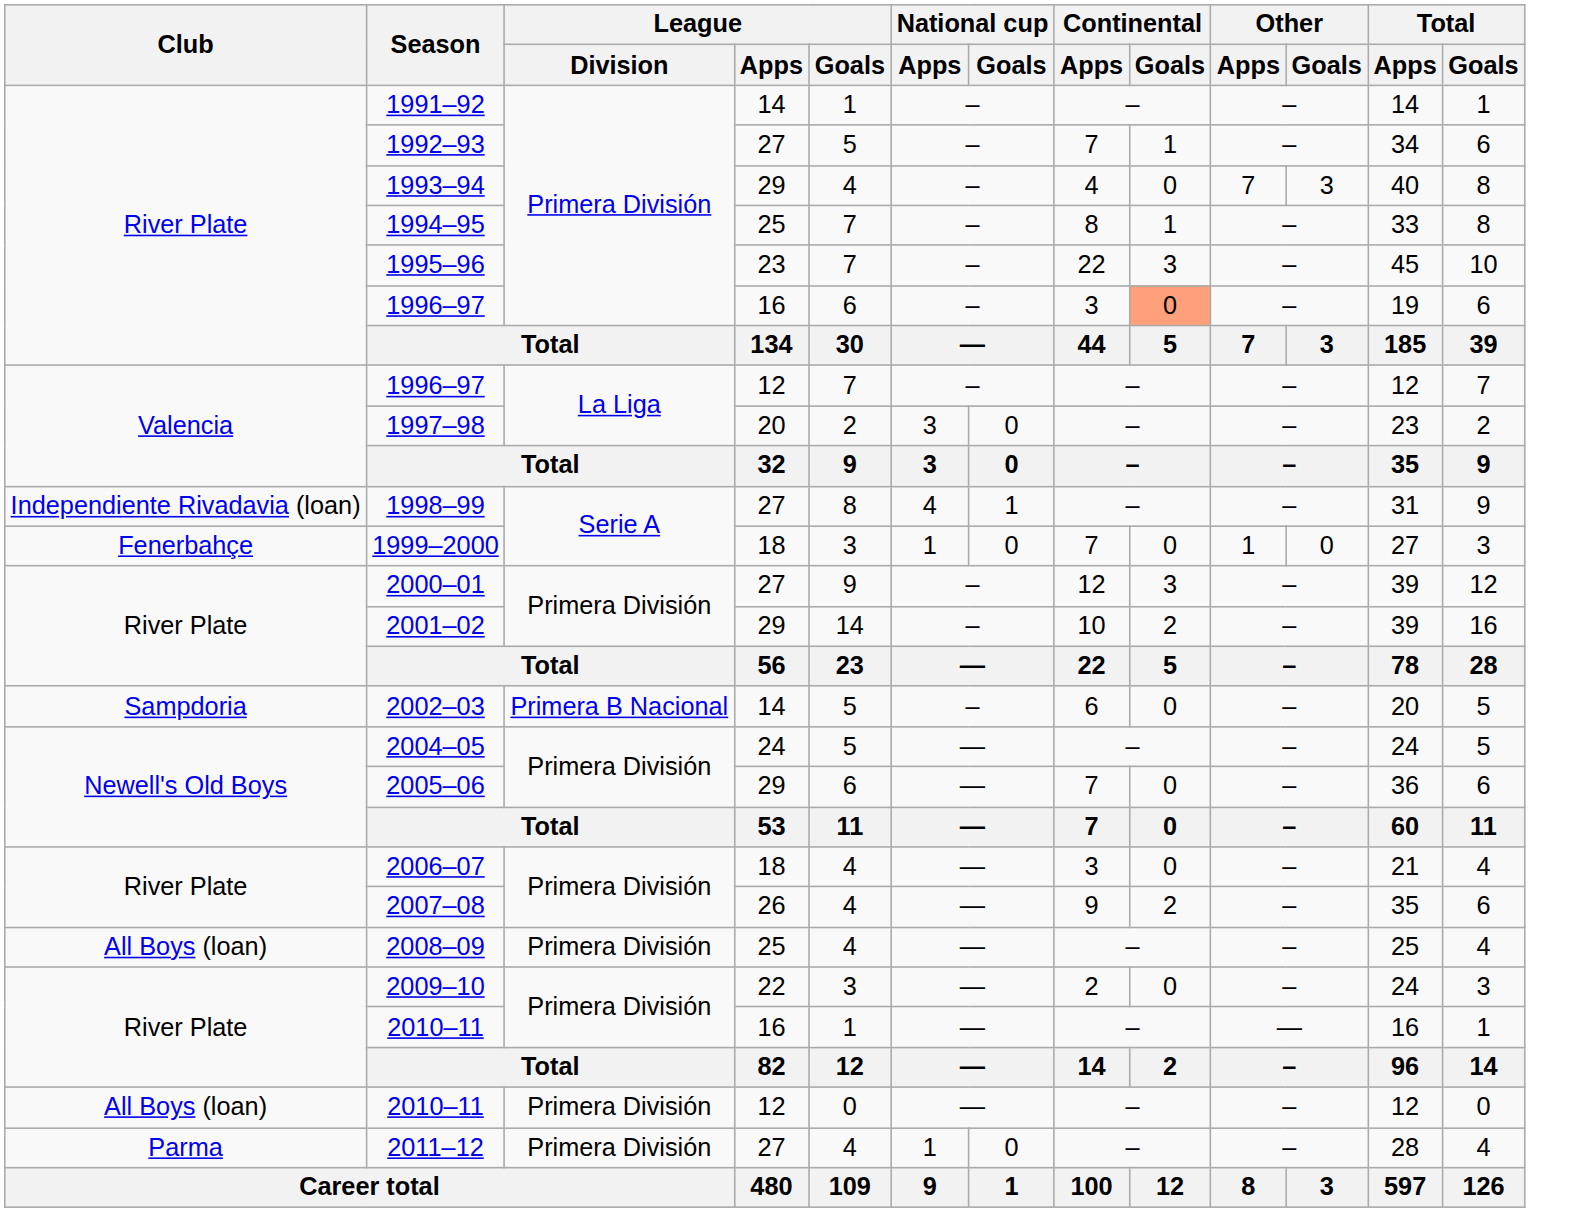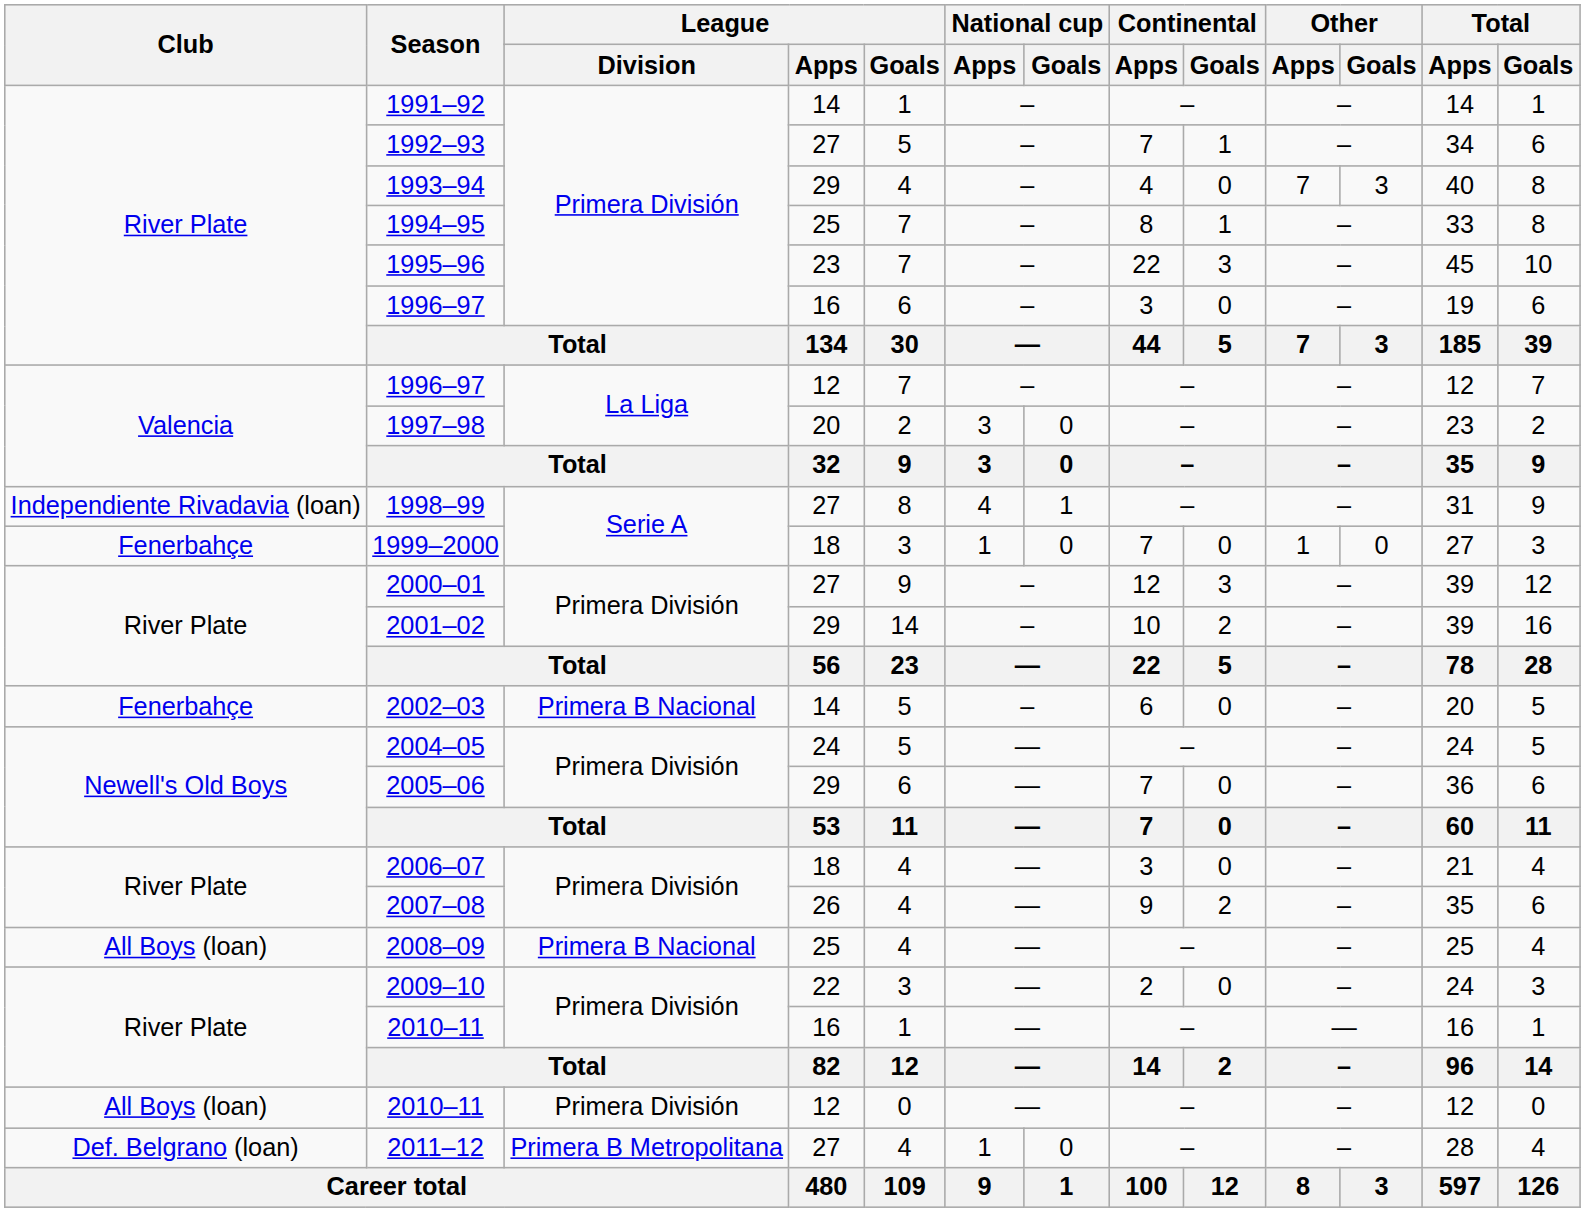 <table class="wikitable" style="text-align:center">
 <tr>
 <th rowspan="2">Club</th>
 <th rowspan="2">Season</th>
 <th colspan="3">League</th>
 <th colspan="2">National cup</th>
 <th colspan="2">Continental</th>
 <th colspan="2">Other</th>
 <th colspan="2">Total</th>
 </tr>
 <tr>
 <th>Division</th>
 <th>Apps</th>
 <th>Goals</th>
 <th>Apps</th>
 <th>Goals</th>
 <th>Apps</th>
 <th>Goals</th>
 <th>Apps</th>
 <th>Goals</th>
 <th>Apps</th>
 <th>Goals</th>
 </tr>
 <tr>
 <td rowspan="7"><a href='#'>River Plate</a></td>
 <td><a href='#'>1991–92</a></td>
 <td rowspan="6"><a href='#'>Primera División</a></td>
 <td>14</td>
 <td>1</td>
 <td colspan="2">–</td>
 <td colspan="2">–</td>
 <td colspan="2">–</td>
 <td>14</td>
 <td>1</td>
 </tr>
 <tr>
 <td><a href='#'>1992–93</a></td>
 <td>27</td>
 <td>5</td>
 <td colspan="2">–</td>
 <td>7</td>
 <td>1</td>
 <td colspan="2">–</td>
 <td>34</td>
 <td>6</td>
 </tr>
 <tr>
 <td><a href='#'>1993–94</a></td>
 <td>29</td>
 <td>4</td>
 <td colspan="2">–</td>
 <td>4</td>
 <td>0</td>
 <td>7</td>
 <td>3</td>
 <td>40</td>
 <td>8</td>
 </tr>
 <tr>
 <td><a href='#'>1994–95</a></td>
 <td>25</td>
 <td>7</td>
 <td colspan="2">–</td>
 <td>8</td>
 <td>1</td>
 <td colspan="2">–</td>
 <td>33</td>
 <td>8</td>
 </tr>
 <tr>
 <td><a href='#'>1995–96</a></td>
 <td>23</td>
 <td>7</td>
 <td colspan="2">–</td>
 <td>22</td>
 <td>3</td>
 <td colspan="2">–</td>
 <td>45</td>
 <td>10</td>
 </tr>
 <tr>
 <td><a href='#'>1996–97</a></td>
 <td>16</td>
 <td>6</td>
 <td colspan="2">–</td>
 <td>3</td>
-<td style="background: lightsalmon;">0</td>
+<td>0</td>
 <td colspan="2">–</td>
 <td>19</td>
 <td>6</td>
 </tr>
 <tr>
 <th colspan="2">Total</th>
 <th>134</th>
 <th>30</th>
 <th colspan="2">—</th>
 <th>44</th>
 <th>5</th>
 <th>7</th>
 <th>3</th>
 <th>185</th>
 <th>39</th>
 </tr>
 <tr>
 <td rowspan="3"><a href='#'>Valencia</a></td>
 <td><a href='#'>1996–97</a></td>
 <td rowspan="2"><a href='#'>La Liga</a></td>
 <td>12</td>
 <td>7</td>
 <td colspan="2">–</td>
 <td colspan="2">–</td>
 <td colspan="2">–</td>
 <td>12</td>
 <td>7</td>
 </tr>
 <tr>
 <td><a href='#'>1997–98</a></td>
 <td>20</td>
 <td>2</td>
 <td>3</td>
 <td>0</td>
 <td colspan="2">–</td>
 <td colspan="2">–</td>
 <td>23</td>
 <td>2</td>
 </tr>
 <tr>
 <th colspan="2">Total</th>
 <th>32</th>
 <th>9</th>
 <th>3</th>
 <th>0</th>
 <th colspan="2">–</th>
 <th colspan="2">–</th>
 <th>35</th>
 <th>9</th>
 </tr>
 <tr>
 <td><a href='#'>Independiente Rivadavia</a> (loan)</td>
 <td><a href='#'>1998–99</a></td>
 <td rowspan="2"><a href='#'>Serie A</a></td>
 <td>27</td>
 <td>8</td>
 <td>4</td>
 <td>1</td>
 <td colspan="2">–</td>
 <td colspan="2">–</td>
 <td>31</td>
 <td>9</td>
 </tr>
 <tr>
 <td><a href='#'>Fenerbahçe</a></td>
 <td><a href='#'>1999–2000</a></td>
 <td>18</td>
 <td>3</td>
 <td>1</td>
 <td>0</td>
 <td>7</td>
 <td>0</td>
 <td>1</td>
 <td>0</td>
 <td>27</td>
 <td>3</td>
 </tr>
 <tr>
 <td rowspan="3">River Plate</td>
 <td><a href='#'>2000–01</a></td>
 <td rowspan="2">Primera División</td>
 <td>27</td>
 <td>9</td>
 <td colspan="2">–</td>
 <td>12</td>
 <td>3</td>
 <td colspan="2">–</td>
 <td>39</td>
 <td>12</td>
 </tr>
 <tr>
 <td><a href='#'>2001–02</a></td>
 <td>29</td>
 <td>14</td>
 <td colspan="2">–</td>
 <td>10</td>
 <td>2</td>
 <td colspan="2">–</td>
 <td>39</td>
 <td>16</td>
 </tr>
 <tr>
 <th colspan="2">Total</th>
 <th>56</th>
 <th>23</th>
 <th colspan="2">—</th>
 <th>22</th>
 <th>5</th>
 <th colspan="2">–</th>
 <th>78</th>
 <th>28</th>
 </tr>
 <tr>
-<td><a href='#'>Sampdoria</a></td>
+<td><a href='#'>Fenerbahçe</a></td>
 <td><a href='#'>2002–03</a></td>
 <td><a href='#'>Primera B Nacional</a></td>
 <td>14</td>
 <td>5</td>
 <td colspan="2">–</td>
 <td>6</td>
 <td>0</td>
 <td colspan="2">–</td>
 <td>20</td>
 <td>5</td>
 </tr>
 <tr>
 <td rowspan="3"><a href='#'>Newell's Old Boys</a></td>
 <td><a href='#'>2004–05</a></td>
 <td rowspan="2">Primera División</td>
 <td>24</td>
 <td>5</td>
 <td colspan="2">—</td>
 <td colspan="2">–</td>
 <td colspan="2">–</td>
 <td>24</td>
 <td>5</td>
 </tr>
 <tr>
 <td><a href='#'>2005–06</a></td>
 <td>29</td>
 <td>6</td>
 <td colspan="2">—</td>
 <td>7</td>
 <td>0</td>
 <td colspan="2">–</td>
 <td>36</td>
 <td>6</td>
 </tr>
 <tr>
 <th colspan="2">Total</th>
 <th>53</th>
 <th>11</th>
 <th colspan="2">—</th>
 <th>7</th>
 <th>0</th>
 <th colspan="2">–</th>
 <th>60</th>
 <th>11</th>
 </tr>
 <tr>
 <td rowspan="2">River Plate</td>
 <td><a href='#'>2006–07</a></td>
 <td rowspan="2">Primera División</td>
 <td>18</td>
 <td>4</td>
 <td colspan="2">—</td>
 <td>3</td>
 <td>0</td>
 <td colspan="2">–</td>
 <td>21</td>
 <td>4</td>
 </tr>
 <tr>
 <td><a href='#'>2007–08</a></td>
 <td>26</td>
 <td>4</td>
 <td colspan="2">—</td>
 <td>9</td>
 <td>2</td>
 <td colspan="2">–</td>
 <td>35</td>
 <td>6</td>
 </tr>
 <tr>
 <td><a href='#'>All Boys</a> (loan)</td>
 <td><a href='#'>2008–09</a></td>
-<td>Primera División</td>
+<td><a href='#'>Primera B Nacional</a></td>
 <td>25</td>
 <td>4</td>
 <td colspan="2">—</td>
 <td colspan="2">–</td>
 <td colspan="2">–</td>
 <td>25</td>
 <td>4</td>
 </tr>
 <tr>
 <td rowspan="3">River Plate</td>
 <td><a href='#'>2009–10</a></td>
 <td rowspan="2">Primera División</td>
 <td>22</td>
 <td>3</td>
 <td colspan="2">—</td>
 <td>2</td>
 <td>0</td>
 <td colspan="2">–</td>
 <td>24</td>
 <td>3</td>
 </tr>
 <tr>
 <td><a href='#'>2010–11</a></td>
 <td>16</td>
 <td>1</td>
 <td colspan="2">—</td>
 <td colspan="2">–</td>
 <td colspan="2">—</td>
 <td>16</td>
 <td>1</td>
 </tr>
 <tr>
 <th colspan="2">Total</th>
 <th>82</th>
 <th>12</th>
 <th colspan="2">—</th>
 <th>14</th>
 <th>2</th>
 <th colspan="2">–</th>
 <th>96</th>
 <th>14</th>
 </tr>
 <tr>
 <td><a href='#'>All Boys</a> (loan)</td>
 <td><a href='#'>2010–11</a></td>
 <td>Primera División</td>
 <td>12</td>
 <td>0</td>
 <td colspan="2">—</td>
 <td colspan="2">–</td>
 <td colspan="2">–</td>
 <td>12</td>
 <td>0</td>
 </tr>
 <tr>
-<td><a href='#'>Parma</a></td>
+<td><a href='#'>Def. Belgrano</a> (loan)</td>
 <td><a href='#'>2011–12</a></td>
-<td>Primera División</td>
+<td><a href='#'>Primera B Metropolitana</a></td>
 <td>27</td>
 <td>4</td>
 <td>1</td>
 <td>0</td>
 <td colspan="2">–</td>
 <td colspan="2">–</td>
 <td>28</td>
 <td>4</td>
 </tr>
 <tr>
 <th colspan="3">Career total</th>
 <th>480</th>
 <th>109</th>
 <th>9</th>
 <th>1</th>
 <th>100</th>
 <th>12</th>
 <th>8</th>
 <th>3</th>
 <th>597</th>
 <th>126</th>
 </tr>
 </table>
